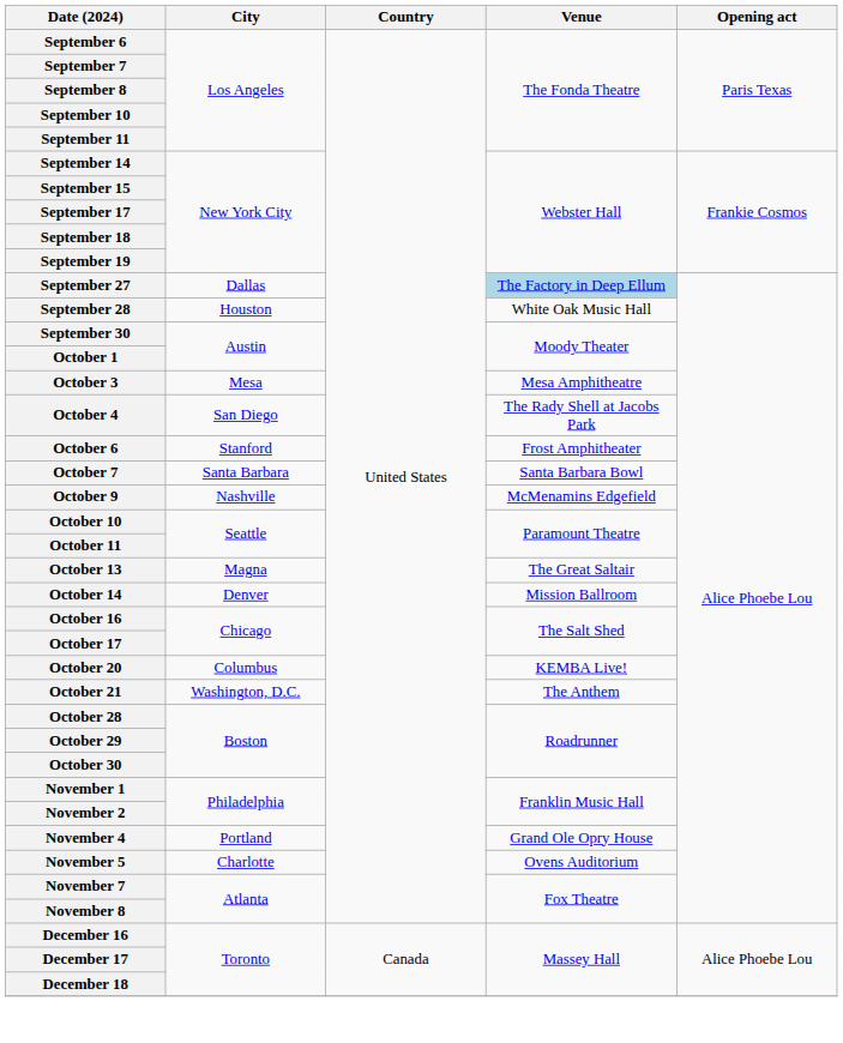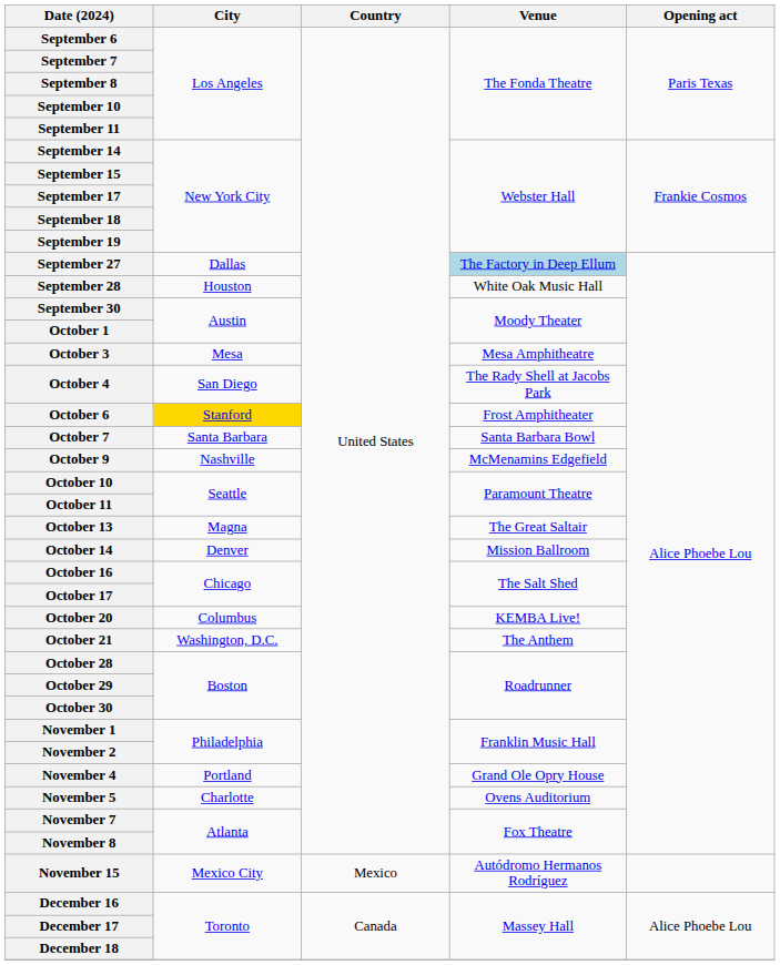 <table class="wikitable plainrowheaders" style="text-align:center;">
 <tr>
 <th scope="col" style="width:10em;">Date (2024)</th>
 <th scope="col" style="width:10em;">City</th>
 <th scope="col" style="width:10em;">Country</th>
 <th scope="col" style="width:12em;">Venue</th>
 <th scope="col" style="width:10em;">Opening act</th>
 </tr>
 <tr>
 <th scope="row" style="text-align:center;">September 6</th>
 <td rowspan="5"><a href='#'>Los Angeles</a></td>
 <td rowspan="36">United States</td>
 <td rowspan="5"><a href='#'>The Fonda Theatre</a></td>
 <td rowspan="5"><a href='#'>Paris Texas</a></td>
 </tr>
 <tr>
 <th scope="row" style="text-align:center;">September 7</th>
 </tr>
 <tr>
 <th scope="row" style="text-align:center;">September 8</th>
 </tr>
 <tr>
 <th scope="row" style="text-align:center;">September 10</th>
 </tr>
 <tr>
 <th scope="row" style="text-align:center;">September 11</th>
 </tr>
 <tr>
 <th scope="row" style="text-align:center;">September 14</th>
 <td rowspan="5"><a href='#'>New York City</a></td>
 <td rowspan="5"><a href='#'>Webster Hall</a></td>
 <td rowspan="5"><a href='#'>Frankie Cosmos</a></td>
 </tr>
 <tr>
 <th scope="row" style="text-align:center;">September 15</th>
 </tr>
 <tr>
 <th scope="row" style="text-align:center;">September 17</th>
 </tr>
 <tr>
 <th scope="row" style="text-align:center;">September 18</th>
 </tr>
 <tr>
 <th scope="row" style="text-align:center;">September 19</th>
 </tr>
 <tr>
 <th scope="row" style="text-align:center;">September 27</th>
 <td><a href='#'>Dallas</a></td>
 <td style="background: lightblue;"><a href='#'>The Factory in Deep Ellum</a></td>
 <td rowspan="26"><a href='#'>Alice Phoebe Lou</a></td>
 </tr>
 <tr>
 <th scope="row" style="text-align:center;">September 28</th>
 <td><a href='#'>Houston</a></td>
 <td>White Oak Music Hall</td>
 </tr>
 <tr>
 <th scope="row" style="text-align:center;">September 30</th>
 <td rowspan="2"><a href='#'>Austin</a></td>
 <td rowspan="2"><a href='#'>Moody Theater</a></td>
 </tr>
 <tr>
 <th scope="row" style="text-align:center;">October 1</th>
 </tr>
 <tr>
 <th scope="row" style="text-align:center;">October 3</th>
 <td><a href='#'>Mesa</a></td>
 <td><a href='#'>Mesa Amphitheatre</a></td>
 </tr>
 <tr>
 <th scope="row" style="text-align:center;">October 4</th>
 <td><a href='#'>San Diego</a></td>
 <td><a href='#'>The Rady Shell at Jacobs Park</a></td>
 </tr>
 <tr>
 <th scope="row" style="text-align:center;">October 6</th>
-<td><a href='#'>Stanford</a></td>
+<td style="background: gold;"><a href='#'>Stanford</a></td>
 <td><a href='#'>Frost Amphitheater</a></td>
 </tr>
 <tr>
 <th scope="row" style="text-align:center;">October 7</th>
 <td><a href='#'>Santa Barbara</a></td>
 <td><a href='#'>Santa Barbara Bowl</a></td>
 </tr>
 <tr>
 <th scope="row" style="text-align:center;">October 9</th>
 <td><a href='#'>Nashville</a></td>
 <td><a href='#'>McMenamins Edgefield</a></td>
 </tr>
 <tr>
 <th scope="row" style="text-align:center;">October 10</th>
 <td rowspan="2"><a href='#'>Seattle</a></td>
 <td rowspan="2"><a href='#'>Paramount Theatre</a></td>
 </tr>
 <tr>
 <th scope="row" style="text-align:center;">October 11</th>
 </tr>
 <tr>
 <th scope="row" style="text-align:center;">October 13</th>
 <td><a href='#'>Magna</a></td>
 <td><a href='#'>The Great Saltair</a></td>
 </tr>
 <tr>
 <th scope="row" style="text-align:center;">October 14</th>
 <td><a href='#'>Denver</a></td>
 <td><a href='#'>Mission Ballroom</a></td>
 </tr>
 <tr>
 <th scope="row" style="text-align:center;">October 16</th>
 <td rowspan="2"><a href='#'>Chicago</a></td>
 <td rowspan="2"><a href='#'>The Salt Shed</a></td>
 </tr>
 <tr>
 <th scope="row" style="text-align:center;">October 17</th>
 </tr>
 <tr>
 <th scope="row" style="text-align:center;">October 20</th>
 <td><a href='#'>Columbus</a></td>
 <td><a href='#'>KEMBA Live!</a></td>
 </tr>
 <tr>
 <th scope="row" style="text-align:center;">October 21</th>
 <td><a href='#'>Washington, D.C.</a></td>
 <td><a href='#'>The Anthem</a></td>
 </tr>
 <tr>
 <th scope="row" style="text-align:center;">October 28</th>
 <td rowspan="3"><a href='#'>Boston</a></td>
 <td rowspan="3"><a href='#'>Roadrunner</a></td>
 </tr>
 <tr>
 <th scope="row" style="text-align:center;">October 29</th>
 </tr>
 <tr>
 <th scope="row" style="text-align:center;">October 30</th>
 </tr>
 <tr>
 <th scope="row" style="text-align:center;">November 1</th>
 <td rowspan="2"><a href='#'>Philadelphia</a></td>
 <td rowspan="2"><a href='#'>Franklin Music Hall</a></td>
 </tr>
 <tr>
 <th scope="row" style="text-align:center;">November 2</th>
 </tr>
 <tr>
 <th scope="row" style="text-align:center;">November 4</th>
 <td><a href='#'>Portland</a></td>
 <td><a href='#'>Grand Ole Opry House</a></td>
 </tr>
 <tr>
 <th scope="row" style="text-align:center;">November 5</th>
 <td><a href='#'>Charlotte</a></td>
 <td><a href='#'>Ovens Auditorium</a></td>
 </tr>
 <tr>
 <th scope="row" style="text-align:center;">November 7</th>
 <td rowspan="2"><a href='#'>Atlanta</a></td>
 <td rowspan="2"><a href='#'>Fox Theatre</a></td>
 </tr>
 <tr>
 <th scope="row" style="text-align:center;">November 8</th>
 </tr>
 <tr>
+<th scope="row" style="text-align:center;">November 15</th>
+<td><a href='#'>Mexico City</a></td>
+<td>Mexico</td>
+<td><a href='#'>Autódromo Hermanos Rodríguez</a></td>
+<td></td>
+</tr>
+<tr>
 <th scope="row" style="text-align:center;">December 16</th>
 <td rowspan="3"><a href='#'>Toronto</a></td>
 <td rowspan="3">Canada</td>
 <td rowspan="3"><a href='#'>Massey Hall</a></td>
 <td rowspan="3">Alice Phoebe Lou</td>
 </tr>
 <tr>
 <th scope="row" style="text-align:center;">December 17</th>
 </tr>
 <tr>
 <th scope="row" style="text-align:center;">December 18</th>
 </tr>
 <tr>
 </tr>
 </table>
